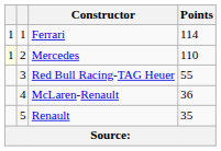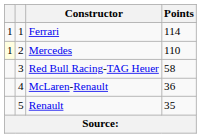 <table class="wikitable" style="font-size: 85%;">
 <tr>
 <th></th>
 <th></th>
 <th>Constructor</th>
 <th>Points</th>
 </tr>
 <tr>
 <td align="left"> 1</td>
 <td align="center">1</td>
 <td> <a href='#'>Ferrari</a></td>
 <td align="left">114</td>
 </tr>
 <tr>
 <td align="left" style="background: lightyellow;"> 1</td>
 <td align="center">2</td>
 <td> <a href='#'>Mercedes</a></td>
 <td align="left">110</td>
 </tr>
 <tr>
 <td align="left"></td>
 <td align="center">3</td>
 <td> <a href='#'>Red Bull Racing</a>-<a href='#'>TAG Heuer</a></td>
-<td align="left">55</td>
+<td align="left">58</td>
 </tr>
 <tr>
 <td align="left"></td>
 <td align="center">4</td>
 <td> <a href='#'>McLaren</a>-<a href='#'>Renault</a></td>
 <td align="left">36</td>
 </tr>
 <tr>
 <td align="left"></td>
 <td align="center">5</td>
 <td> <a href='#'>Renault</a></td>
 <td align="left">35</td>
 </tr>
 <tr>
 <th colspan="4">Source:</th>
 </tr>
 </table>
